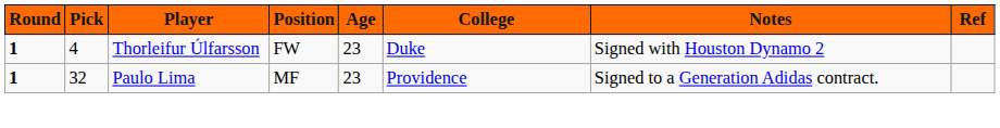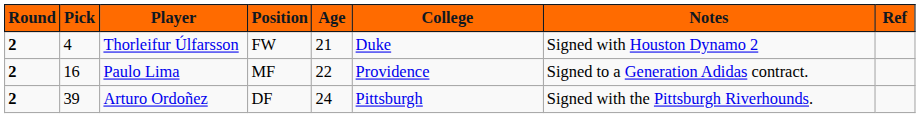 <table class="wikitable" style="text-align:left; font-size:95%;">
 <tr>
 <th style="background:#FF6B00; color:#101820; border:1px solid #101820; width:30px;">Round</th>
 <th style="background:#FF6B00; color:#101820; border:1px solid #101820; width:30px;">Pick</th>
 <th style="background:#FF6B00; color:#101820; border:1px solid #101820; width:130px;">Player</th>
 <th style="background:#FF6B00; color:#101820; border:1px solid #101820; width:50px;">Position</th>
 <th style="background:#FF6B00; color:#101820; border:1px solid #101820; width:30px;">Age</th>
 <th style="background:#FF6B00; color:#101820; border:1px solid #101820; width:170px;">College</th>
 <th style="background:#FF6B00; color:#101820; border:1px solid #101820; width:300px;">Notes</th>
 <th style="background:#FF6B00; color:#101820; border:1px solid #101820; width:30px;">Ref</th>
 </tr>
 <tr>
-<td><strong>1</strong></td>
+<td><strong>2</strong></td>
 <td>4</td>
 <td><a href='#'>Thorleifur Úlfarsson</a></td>
 <td>FW</td>
-<td>23</td>
+<td>21</td>
 <td><a href='#'>Duke</a></td>
 <td>Signed with <a href='#'>Houston Dynamo 2</a></td>
 <td></td>
 </tr>
 <tr>
-<td><strong>1</strong></td>
-<td>32</td>
+<td><strong>2</strong></td>
+<td>16</td>
 <td><a href='#'>Paulo Lima</a></td>
 <td>MF</td>
-<td>23</td>
+<td>22</td>
 <td><a href='#'>Providence</a></td>
 <td>Signed to a <a href='#'>Generation Adidas</a> contract.</td>
 <td></td>
 </tr>
+<tr>
+<td><strong>2</strong></td>
+<td>39</td>
+<td><a href='#'>Arturo Ordoñez</a></td>
+<td>DF</td>
+<td>24</td>
+<td><a href='#'>Pittsburgh</a></td>
+<td>Signed with the <a href='#'>Pittsburgh Riverhounds</a>.</td>
+<td></td>
+</tr>
 </table>
